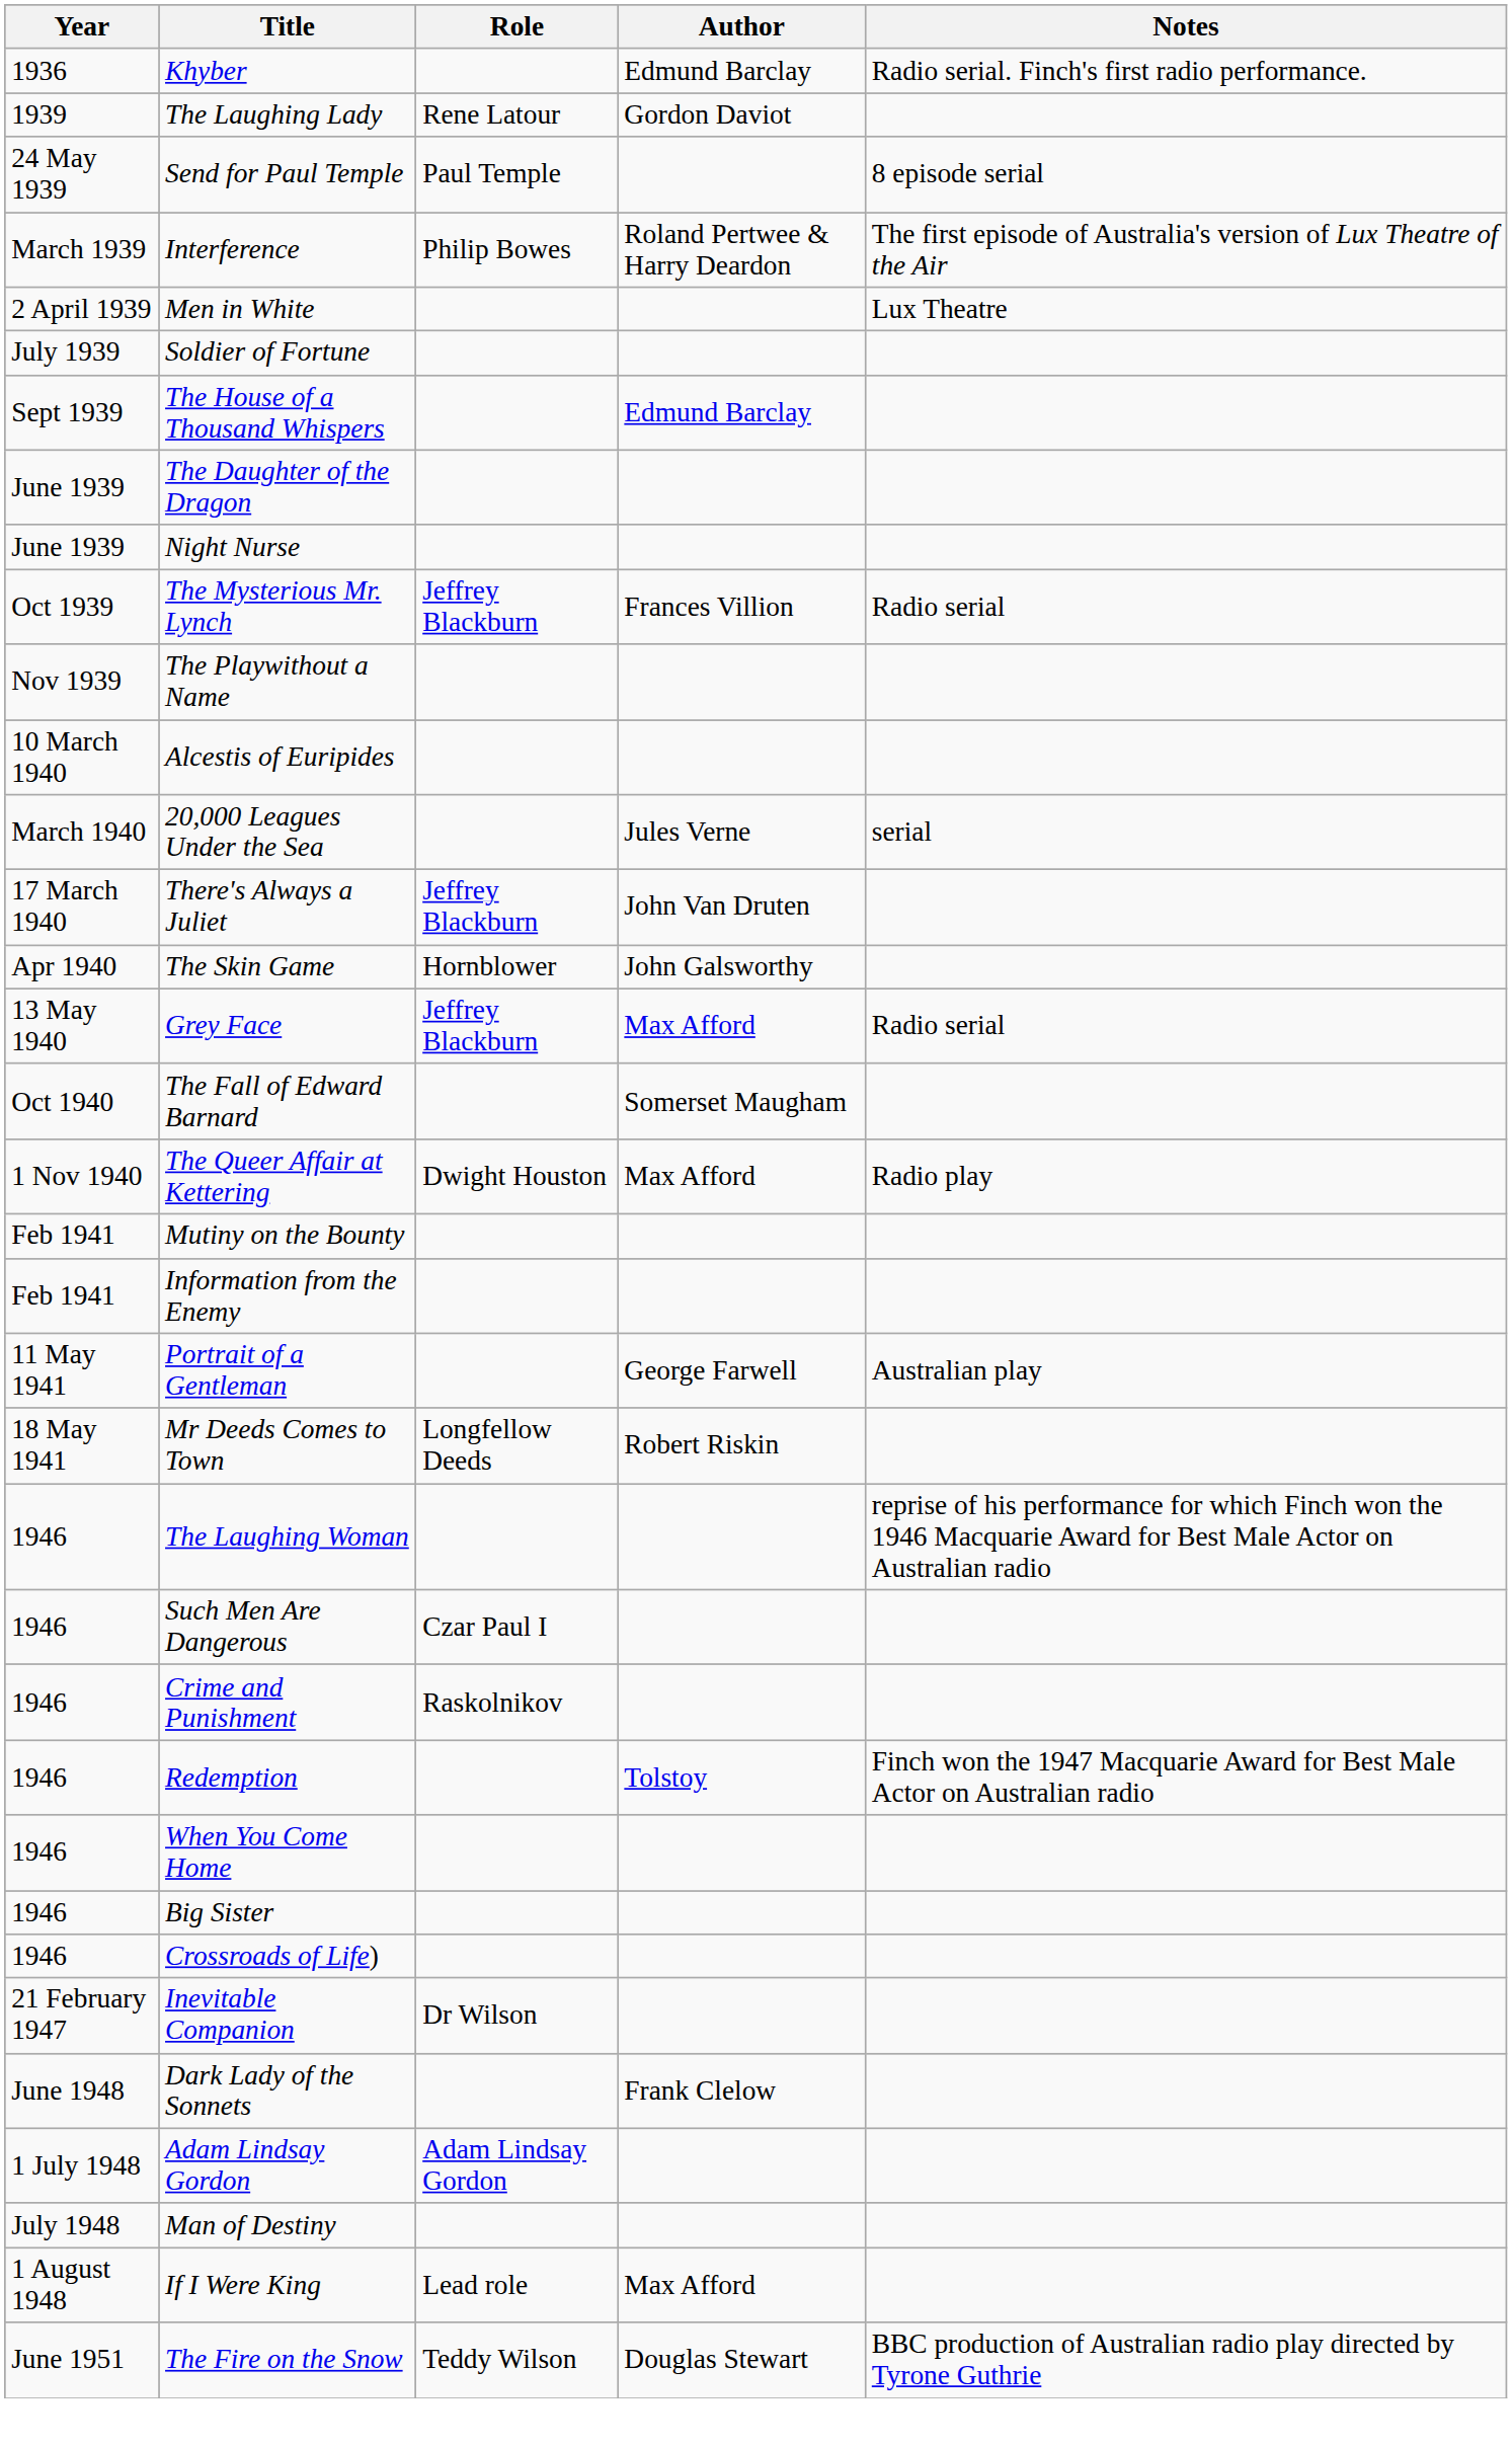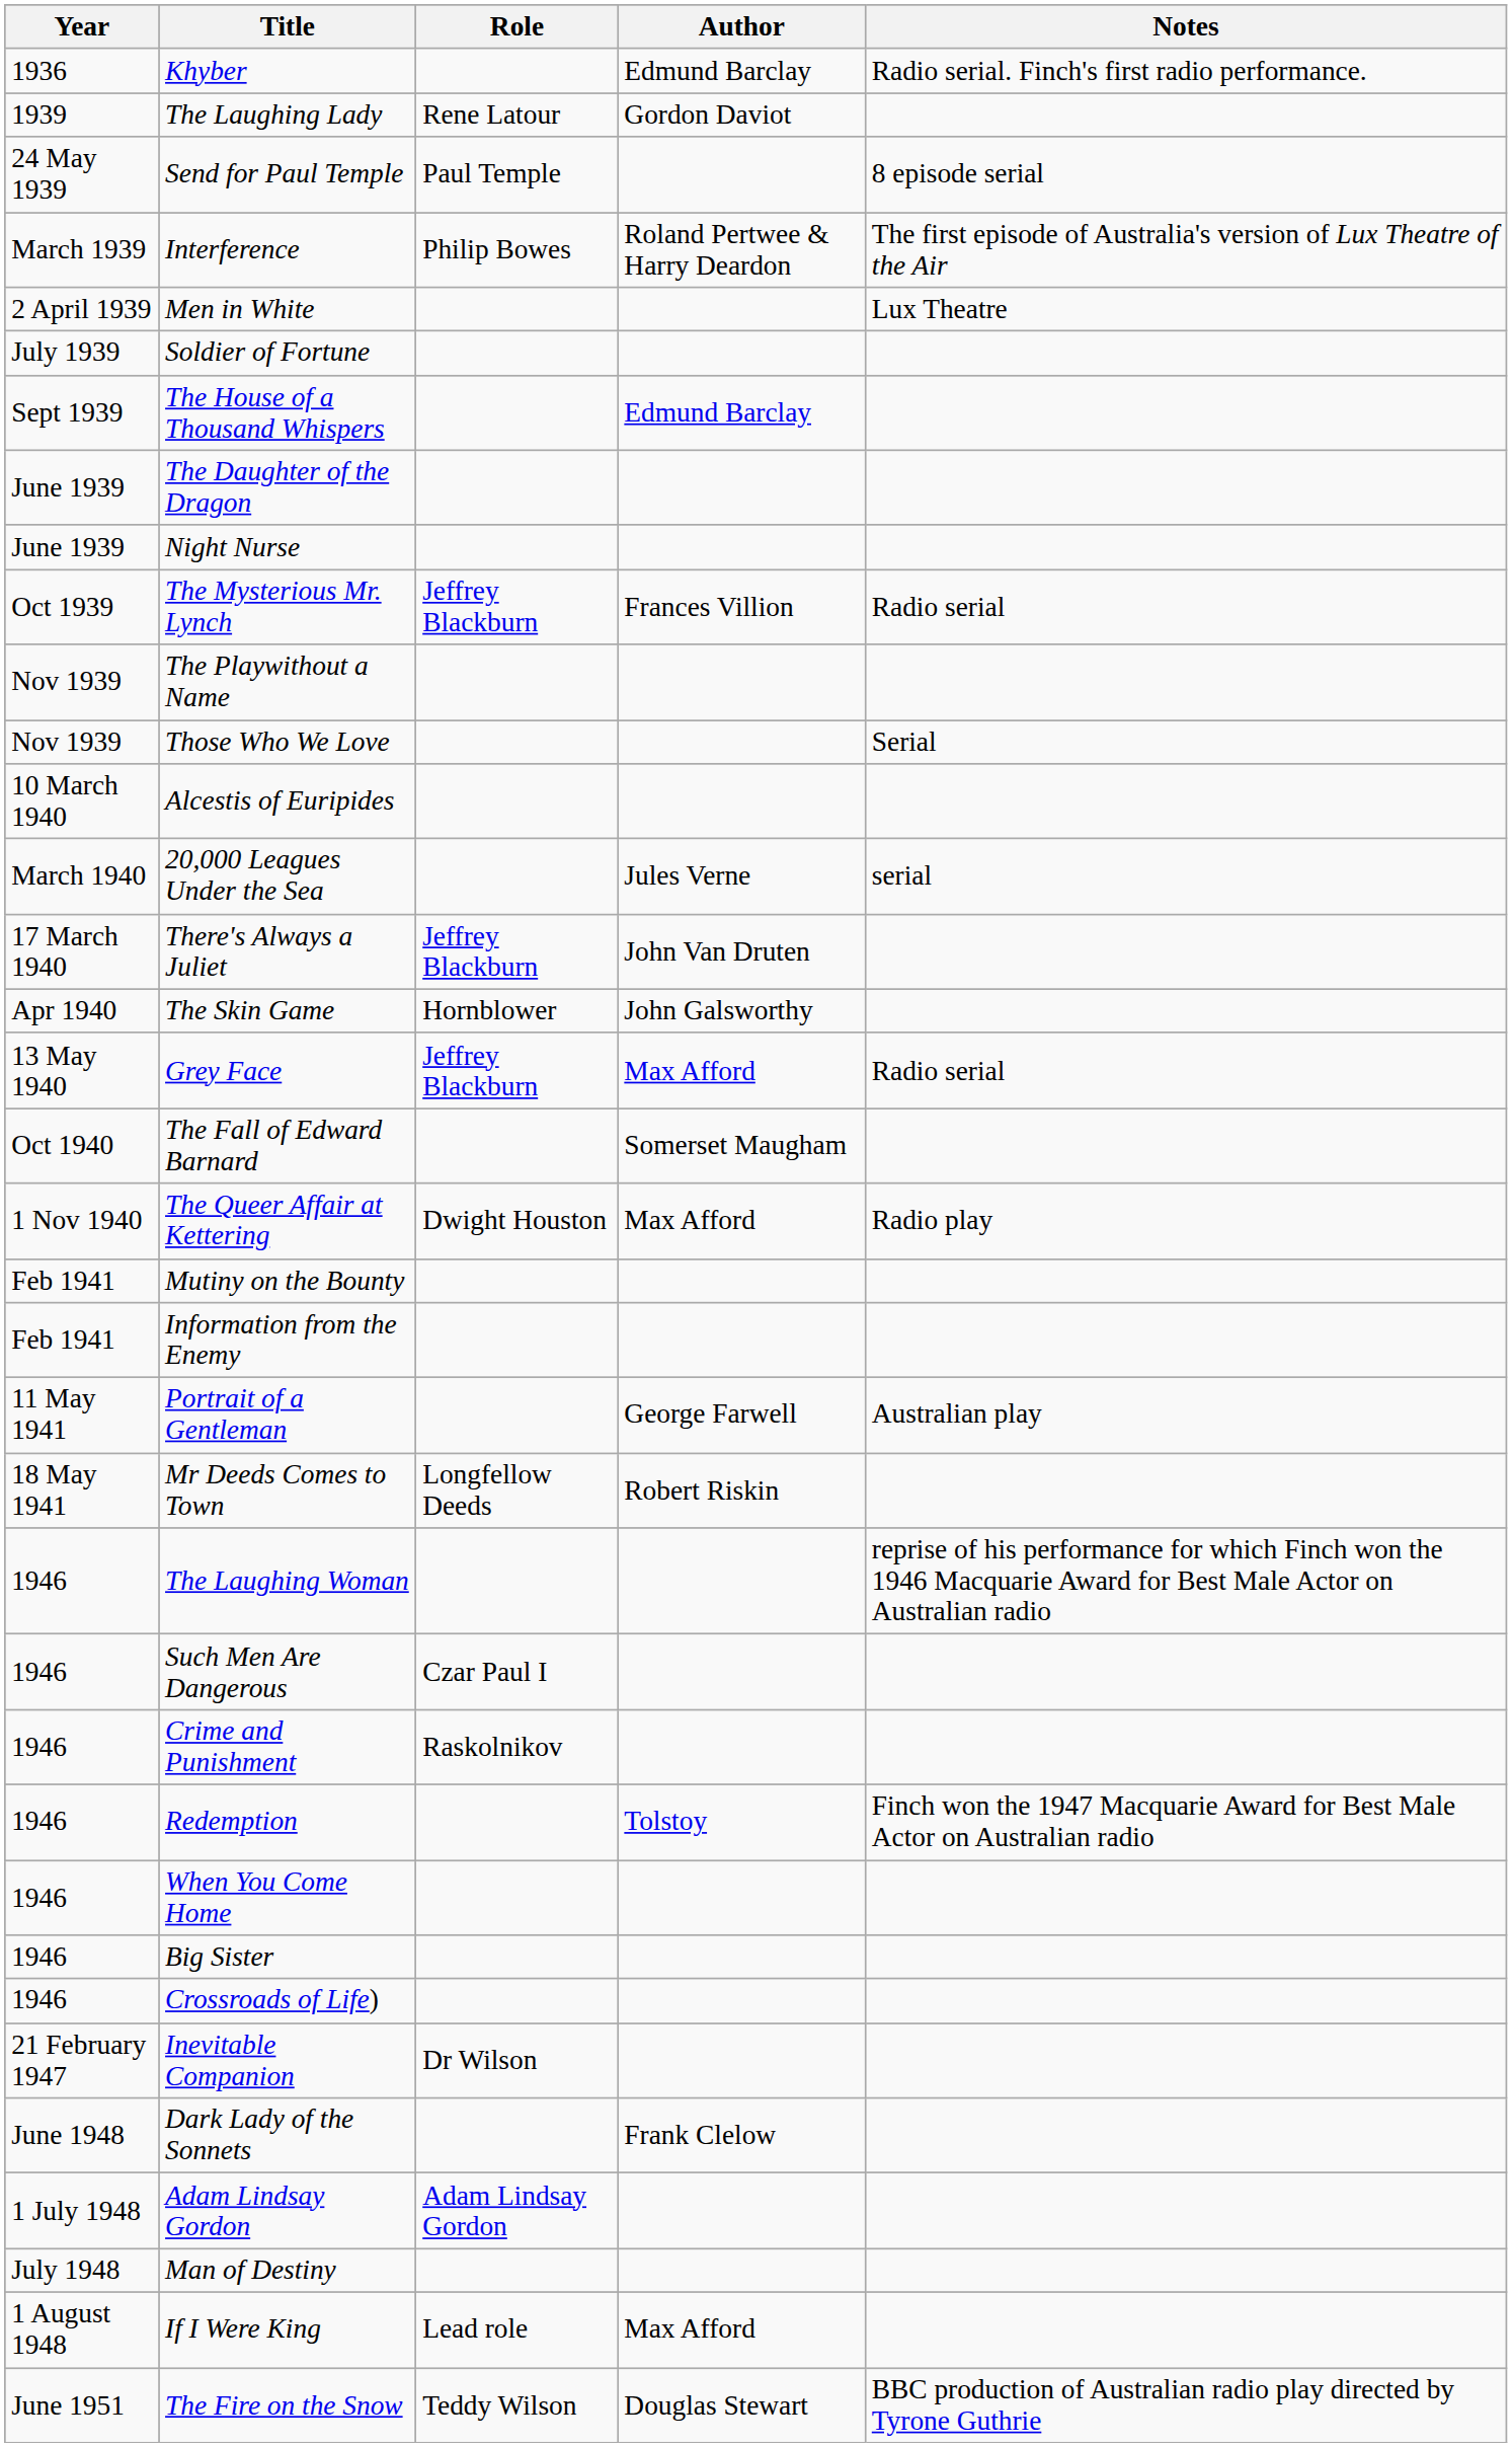 <table class="wikitable">
 <tr>
 <th>Year</th>
 <th>Title</th>
 <th>Role</th>
 <th>Author</th>
 <th>Notes</th>
 </tr>
 <tr>
 <td>1936</td>
 <td><em><a href='#'>Khyber</a></em></td>
 <td></td>
 <td>Edmund Barclay</td>
 <td>Radio serial. Finch's first radio performance.</td>
 </tr>
 <tr>
 <td>1939</td>
 <td><em>The Laughing Lady</em></td>
 <td>Rene Latour</td>
 <td>Gordon Daviot</td>
 <td></td>
 </tr>
 <tr>
 <td>24 May 1939</td>
 <td><em>Send for Paul Temple</em></td>
 <td>Paul Temple</td>
 <td></td>
 <td>8 episode serial</td>
 </tr>
 <tr>
 <td>March 1939</td>
 <td><em>Interference</em></td>
 <td>Philip Bowes</td>
 <td>Roland Pertwee & Harry Deardon</td>
 <td>The first episode of Australia's version of <em>Lux Theatre of the Air</em></td>
 </tr>
 <tr>
 <td>2 April 1939</td>
 <td><em>Men in White</em></td>
 <td></td>
 <td></td>
 <td>Lux Theatre</td>
 </tr>
 <tr>
 <td>July 1939</td>
 <td><em>Soldier of Fortune</em></td>
 <td></td>
 <td></td>
 </tr>
 <tr>
 <td>Sept 1939</td>
 <td><em><a href='#'>The House of a Thousand Whispers</a></em></td>
 <td></td>
 <td><a href='#'>Edmund Barclay</a></td>
 <td></td>
 </tr>
 <tr>
 <td>June 1939</td>
 <td><em><a href='#'>The Daughter of the Dragon</a></em></td>
 <td></td>
 <td></td>
 <td></td>
 </tr>
 <tr>
 <td>June 1939</td>
 <td><em>Night Nurse</em></td>
 <td></td>
 <td></td>
 <td></td>
 </tr>
 <tr>
 <td>Oct 1939</td>
 <td><em><a href='#'>The Mysterious Mr. Lynch</a></em></td>
 <td><a href='#'>Jeffrey Blackburn</a></td>
 <td>Frances Villion</td>
 <td>Radio serial</td>
 </tr>
 <tr>
 <td>Nov 1939</td>
 <td><em>The Playwithout a Name</em></td>
 <td></td>
 <td></td>
 <td></td>
+</tr>
+<tr>
+<td>Nov 1939</td>
+<td><em>Those Who We Love</em></td>
+<td></td>
+<td></td>
+<td>Serial</td>
 </tr>
 <tr>
 <td>10 March 1940</td>
 <td><em>Alcestis of Euripides</em></td>
 <td></td>
 <td></td>
 <td></td>
 </tr>
 <tr>
 <td>March 1940</td>
 <td><em>20,000 Leagues Under the Sea</em></td>
 <td></td>
 <td>Jules Verne</td>
 <td>serial</td>
 </tr>
 <tr>
 <td>17 March 1940</td>
 <td><em>There's Always a Juliet</em></td>
 <td><a href='#'>Jeffrey Blackburn</a></td>
 <td>John Van Druten</td>
 <td></td>
 </tr>
 <tr>
 <td>Apr 1940</td>
 <td><em>The Skin Game</em></td>
 <td>Hornblower</td>
 <td>John Galsworthy</td>
 <td></td>
 </tr>
 <tr>
 <td>13 May 1940</td>
 <td><em><a href='#'>Grey Face</a></em></td>
 <td><a href='#'>Jeffrey Blackburn</a></td>
 <td><a href='#'>Max Afford</a></td>
 <td>Radio serial</td>
 </tr>
 <tr>
 <td>Oct 1940</td>
 <td><em>The Fall of Edward Barnard</em></td>
 <td></td>
 <td>Somerset Maugham</td>
 <td></td>
 </tr>
 <tr>
 <td>1 Nov 1940</td>
 <td><em><a href='#'>The Queer Affair at Kettering</a></em></td>
 <td>Dwight Houston</td>
 <td>Max Afford</td>
 <td>Radio play</td>
 </tr>
 <tr>
 <td>Feb 1941</td>
 <td><em>Mutiny on the Bounty</em></td>
 <td></td>
 <td></td>
 <td></td>
 </tr>
 <tr>
 <td>Feb 1941</td>
 <td><em>Information from the Enemy</em></td>
 <td></td>
 <td></td>
 <td></td>
 </tr>
 <tr>
 <td>11 May 1941</td>
 <td><em><a href='#'>Portrait of a Gentleman</a></em></td>
 <td></td>
 <td>George Farwell</td>
 <td>Australian play</td>
 </tr>
 <tr>
 <td>18 May 1941</td>
 <td><em>Mr Deeds Comes to Town</em></td>
 <td>Longfellow Deeds</td>
 <td>Robert Riskin</td>
 <td></td>
 </tr>
 <tr>
 <td>1946</td>
 <td><em><a href='#'>The Laughing Woman</a></em></td>
 <td></td>
 <td></td>
 <td>reprise of his performance for which Finch won the 1946 Macquarie Award for Best Male Actor on Australian radio</td>
 </tr>
 <tr>
 <td>1946</td>
 <td><em>Such Men Are Dangerous</em></td>
 <td>Czar Paul I</td>
 <td></td>
 <td></td>
 </tr>
 <tr>
 <td>1946</td>
 <td><em><a href='#'>Crime and Punishment</a></em></td>
 <td>Raskolnikov</td>
 <td></td>
 <td></td>
 </tr>
 <tr>
 <td>1946</td>
 <td><em><a href='#'>Redemption</a></em></td>
 <td></td>
 <td><a href='#'>Tolstoy</a></td>
 <td>Finch won the 1947 Macquarie Award for Best Male Actor on Australian radio</td>
 </tr>
 <tr>
 <td>1946</td>
 <td><em><a href='#'>When You Come Home</a></em></td>
 <td></td>
 <td></td>
 <td></td>
 </tr>
 <tr>
 <td>1946</td>
 <td><em>Big Sister</em></td>
 <td></td>
 <td></td>
 <td></td>
 </tr>
 <tr>
 <td>1946</td>
 <td><em><a href='#'>Crossroads of Life</a></em>)</td>
 <td></td>
 <td></td>
 <td></td>
 </tr>
 <tr>
 <td>21 February 1947</td>
 <td><em><a href='#'>Inevitable Companion</a></em></td>
 <td>Dr Wilson</td>
 <td></td>
 <td></td>
 </tr>
 <tr>
 <td>June 1948</td>
 <td><em>Dark Lady of the Sonnets</em></td>
 <td></td>
 <td>Frank Clelow</td>
 <td></td>
 </tr>
 <tr>
 <td>1 July 1948</td>
 <td><em><a href='#'>Adam Lindsay Gordon</a></em></td>
 <td><a href='#'>Adam Lindsay Gordon</a></td>
 <td></td>
 <td></td>
 </tr>
 <tr>
 <td>July 1948</td>
 <td><em>Man of Destiny</em></td>
 <td></td>
 <td></td>
 <td></td>
 </tr>
 <tr>
 <td>1 August 1948</td>
 <td><em>If I Were King</em></td>
 <td>Lead role</td>
 <td>Max Afford</td>
 <td></td>
 </tr>
 <tr>
 <td>June 1951</td>
 <td><em><a href='#'>The Fire on the Snow</a></em></td>
 <td>Teddy Wilson</td>
 <td>Douglas Stewart</td>
 <td>BBC production of Australian radio play directed by <a href='#'>Tyrone Guthrie</a></td>
 </tr>
 </table>
